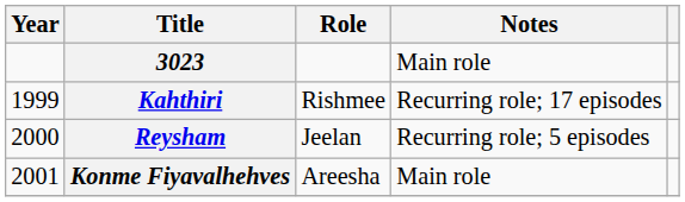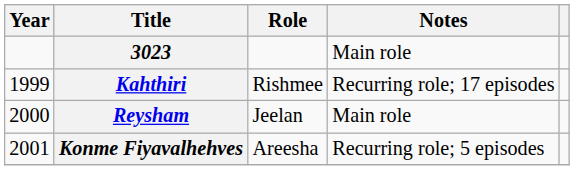 <table class="wikitable sortable plainrowheaders">
 <tr style="background:#ccc; text-align:center;">
 <th scope="col">Year</th>
 <th scope="col">Title</th>
 <th scope="col">Role</th>
 <th scope="col">Notes</th>
 <th scope="col" class="unsortable"></th>
 </tr>
 <tr>
 <td></td>
 <th scope="row"><em>3023</em></th>
 <td></td>
 <td>Main role</td>
 <td style="text-align: center;"></td>
 </tr>
 <tr>
 <td>1999</td>
 <th scope="row"><em><a href='#'>Kahthiri</a></em></th>
 <td>Rishmee</td>
 <td>Recurring role; 17 episodes</td>
 <td style="text-align: center;"></td>
 </tr>
 <tr>
 <td>2000</td>
 <th scope="row"><em><a href='#'>Reysham</a></em></th>
 <td>Jeelan</td>
-<td>Recurring role; 5 episodes</td>
+<td>Main role</td>
 <td style="text-align: center;"></td>
 </tr>
 <tr>
 <td>2001</td>
 <th scope="row"><em>Konme Fiyavalhehves</em></th>
 <td>Areesha</td>
-<td>Main role</td>
+<td>Recurring role; 5 episodes</td>
 <td style="text-align: center;"></td>
 </tr>
 <tr>
 </tr>
 </table>
